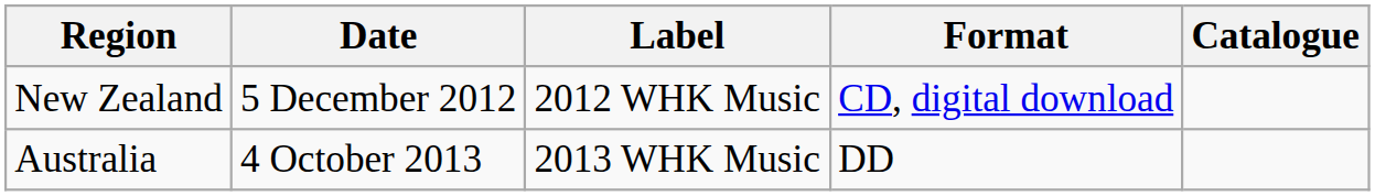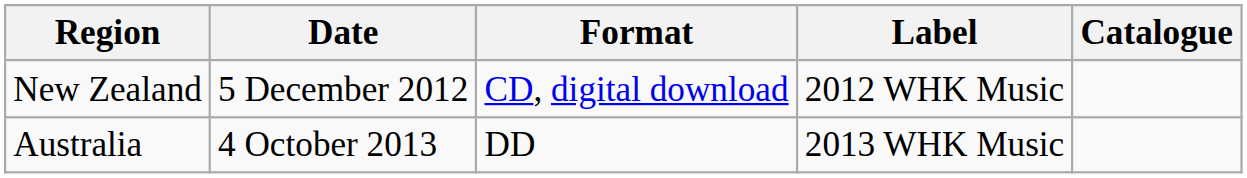 <table class="wikitable">
 <tr>
 <th>Region</th>
 <th>Date</th>
+<th>Format</th>
 <th>Label</th>
-<th>Format</th>
 <th>Catalogue</th>
 </tr>
 <tr>
 <td>New Zealand</td>
 <td>5 December 2012</td>
+<td><a href='#'>CD</a>, <a href='#'>digital download</a></td>
 <td>2012 WHK Music</td>
-<td><a href='#'>CD</a>, <a href='#'>digital download</a></td>
 <td></td>
 </tr>
 <tr>
 <td>Australia</td>
 <td>4 October 2013</td>
+<td>DD</td>
 <td>2013 WHK Music</td>
-<td>DD</td>
 <td></td>
 </tr>
 </table>
